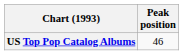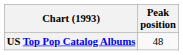 <table class="wikitable plainrowheaders" style="text-align:center;">
 <tr>
 <th>Chart (1993)</th>
 <th>Peak<br>position</th>
 </tr>
 <tr>
 <th scope="row">US <a href='#'>Top Pop Catalog Albums</a></th>
-<td>46</td>
+<td>48</td>
 </tr>
 </table>
